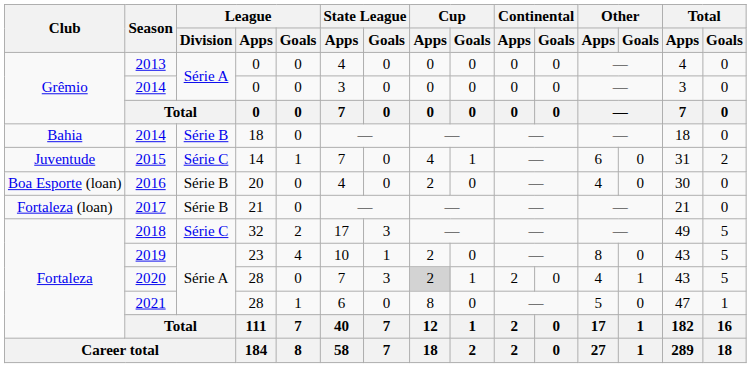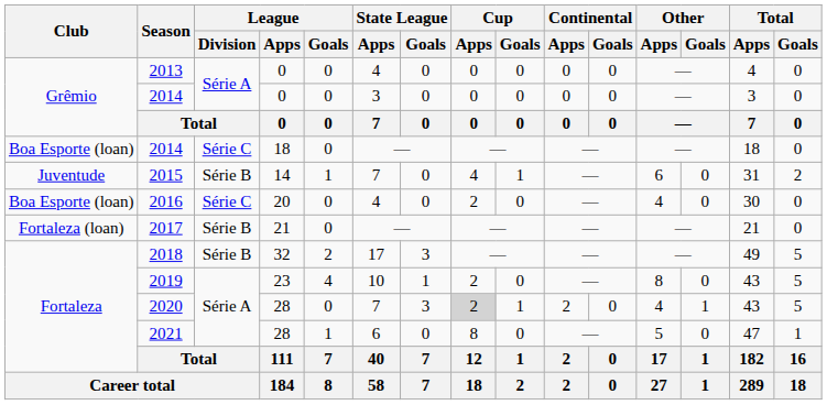 <table class="wikitable" style="text-align: center;">
 <tr>
 <th rowspan="2">Club</th>
 <th rowspan="2">Season</th>
 <th colspan="3">League</th>
 <th colspan="2">State League</th>
 <th colspan="2">Cup</th>
 <th colspan="2">Continental</th>
 <th colspan="2">Other</th>
 <th colspan="2">Total</th>
 </tr>
 <tr>
 <th>Division</th>
 <th>Apps</th>
 <th>Goals</th>
 <th>Apps</th>
 <th>Goals</th>
 <th>Apps</th>
 <th>Goals</th>
 <th>Apps</th>
 <th>Goals</th>
 <th>Apps</th>
 <th>Goals</th>
 <th>Apps</th>
 <th>Goals</th>
 </tr>
 <tr>
 <td rowspan="3" valign="center"><a href='#'>Grêmio</a></td>
 <td><a href='#'>2013</a></td>
 <td rowspan="2"><a href='#'>Série A</a></td>
 <td>0</td>
 <td>0</td>
 <td>4</td>
 <td>0</td>
 <td>0</td>
 <td>0</td>
 <td>0</td>
 <td>0</td>
 <td colspan="2">—</td>
 <td>4</td>
 <td>0</td>
 </tr>
 <tr>
 <td><a href='#'>2014</a></td>
 <td>0</td>
 <td>0</td>
 <td>3</td>
 <td>0</td>
 <td>0</td>
 <td>0</td>
 <td>0</td>
 <td>0</td>
 <td colspan="2">—</td>
 <td>3</td>
 <td>0</td>
 </tr>
 <tr>
 <th colspan="2">Total</th>
 <th>0</th>
 <th>0</th>
 <th>7</th>
 <th>0</th>
 <th>0</th>
 <th>0</th>
 <th>0</th>
 <th>0</th>
 <th colspan="2">—</th>
 <th>7</th>
 <th>0</th>
 </tr>
 <tr>
-<td valign="center"><a href='#'>Bahia</a></td>
+<td valign="center"><a href='#'>Boa Esporte</a> (loan)</td>
 <td><a href='#'>2014</a></td>
-<td><a href='#'>Série B</a></td>
+<td><a href='#'>Série C</a></td>
 <td>18</td>
 <td>0</td>
 <td colspan="2">—</td>
 <td colspan="2">—</td>
 <td colspan="2">—</td>
 <td colspan="2">—</td>
 <td>18</td>
 <td>0</td>
 </tr>
 <tr>
 <td valign="center"><a href='#'>Juventude</a></td>
 <td><a href='#'>2015</a></td>
-<td><a href='#'>Série C</a></td>
+<td>Série B</td>
 <td>14</td>
 <td>1</td>
 <td>7</td>
 <td>0</td>
 <td>4</td>
 <td>1</td>
 <td colspan="2">—</td>
 <td>6</td>
 <td>0</td>
 <td>31</td>
 <td>2</td>
 </tr>
 <tr>
 <td valign="center"><a href='#'>Boa Esporte</a> (loan)</td>
 <td><a href='#'>2016</a></td>
-<td>Série B</td>
+<td><a href='#'>Série C</a></td>
 <td>20</td>
 <td>0</td>
 <td>4</td>
 <td>0</td>
 <td>2</td>
 <td>0</td>
 <td colspan="2">—</td>
 <td>4</td>
 <td>0</td>
 <td>30</td>
 <td>0</td>
 </tr>
 <tr>
 <td valign="center"><a href='#'>Fortaleza</a> (loan)</td>
 <td><a href='#'>2017</a></td>
 <td>Série B</td>
 <td>21</td>
 <td>0</td>
 <td colspan="2">—</td>
 <td colspan="2">—</td>
 <td colspan="2">—</td>
 <td colspan="2">—</td>
 <td>21</td>
 <td>0</td>
 </tr>
 <tr>
 <td rowspan="5" valign="center"><a href='#'>Fortaleza</a></td>
 <td><a href='#'>2018</a></td>
-<td><a href='#'>Série C</a></td>
+<td>Série B</td>
 <td>32</td>
 <td>2</td>
 <td>17</td>
 <td>3</td>
 <td colspan="2">—</td>
 <td colspan="2">—</td>
 <td colspan="2">—</td>
 <td>49</td>
 <td>5</td>
 </tr>
 <tr>
 <td><a href='#'>2019</a></td>
 <td rowspan="3">Série A</td>
 <td>23</td>
 <td>4</td>
 <td>10</td>
 <td>1</td>
 <td>2</td>
 <td>0</td>
 <td colspan="2">—</td>
 <td>8</td>
 <td>0</td>
 <td>43</td>
 <td>5</td>
 </tr>
 <tr>
 <td><a href='#'>2020</a></td>
 <td>28</td>
 <td>0</td>
 <td>7</td>
 <td>3</td>
 <td style="background: lightgrey;">2</td>
 <td>1</td>
 <td>2</td>
 <td>0</td>
 <td>4</td>
 <td>1</td>
 <td>43</td>
 <td>5</td>
 </tr>
 <tr>
 <td><a href='#'>2021</a></td>
 <td>28</td>
 <td>1</td>
 <td>6</td>
 <td>0</td>
 <td>8</td>
 <td>0</td>
 <td colspan="2">—</td>
 <td>5</td>
 <td>0</td>
 <td>47</td>
 <td>1</td>
 </tr>
 <tr>
 <th colspan="2">Total</th>
 <th>111</th>
 <th>7</th>
 <th>40</th>
 <th>7</th>
 <th>12</th>
 <th>1</th>
 <th>2</th>
 <th>0</th>
 <th>17</th>
 <th>1</th>
 <th>182</th>
 <th>16</th>
 </tr>
 <tr>
 <th colspan="3">Career total</th>
 <th>184</th>
 <th>8</th>
 <th>58</th>
 <th>7</th>
 <th>18</th>
 <th>2</th>
 <th>2</th>
 <th>0</th>
 <th>27</th>
 <th>1</th>
 <th>289</th>
 <th>18</th>
 </tr>
 </table>
